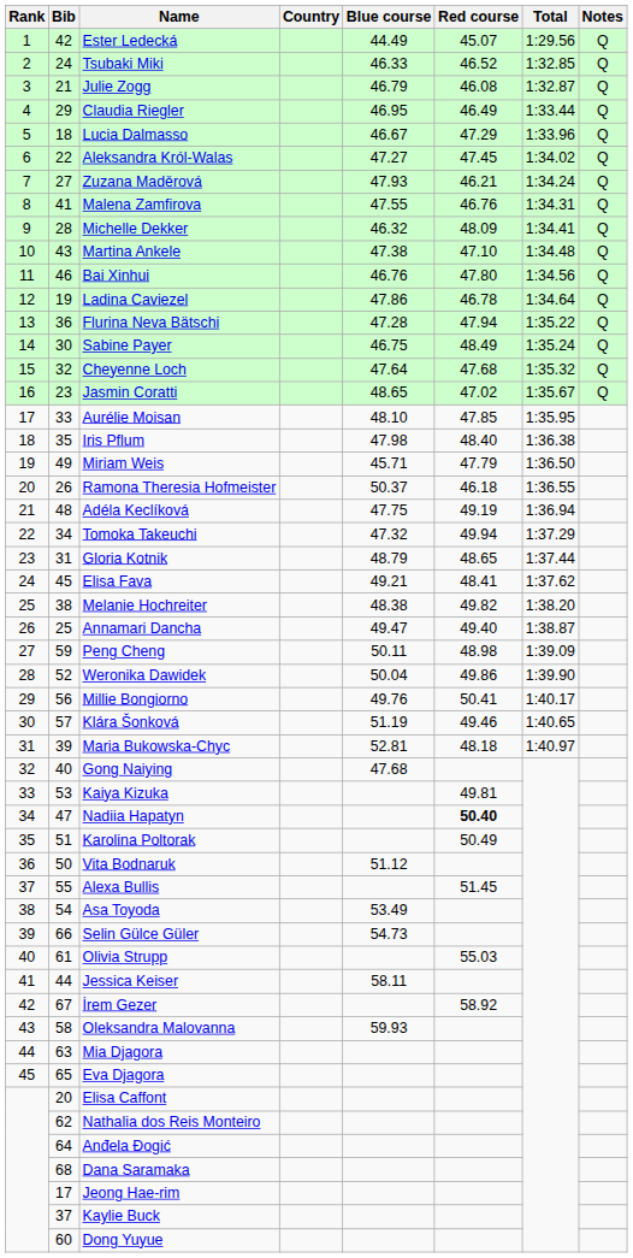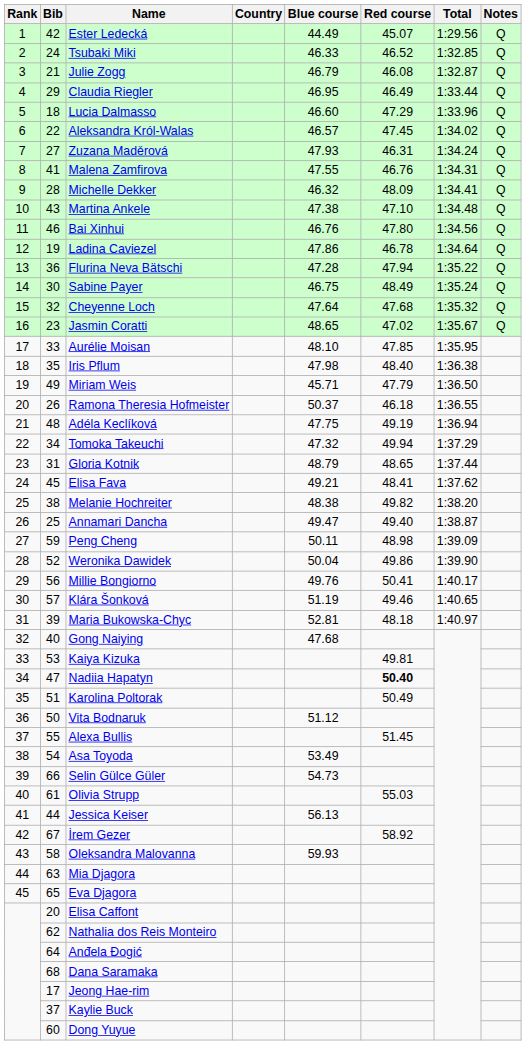 <table class="wikitable sortable" style="text-align:center">
 <tr>
 <th>Rank</th>
 <th>Bib</th>
 <th>Name</th>
 <th>Country</th>
 <th>Blue course</th>
 <th>Red course</th>
 <th>Total</th>
 <th>Notes</th>
 </tr>
 <tr bgcolor=ccffcc>
 <td>1</td>
 <td>42</td>
 <td align=left><a href='#'>Ester Ledecká</a></td>
 <td align=left></td>
 <td>44.49</td>
 <td>45.07</td>
 <td>1:29.56</td>
 <td>Q</td>
 </tr>
 <tr bgcolor=ccffcc>
 <td>2</td>
 <td>24</td>
 <td align=left><a href='#'>Tsubaki Miki</a></td>
 <td align=left></td>
 <td>46.33</td>
 <td>46.52</td>
 <td>1:32.85</td>
 <td>Q</td>
 </tr>
 <tr bgcolor=ccffcc>
 <td>3</td>
 <td>21</td>
 <td align=left><a href='#'>Julie Zogg</a></td>
 <td align=left></td>
 <td>46.79</td>
 <td>46.08</td>
 <td>1:32.87</td>
 <td>Q</td>
 </tr>
 <tr bgcolor=ccffcc>
 <td>4</td>
 <td>29</td>
 <td align=left><a href='#'>Claudia Riegler</a></td>
 <td align=left></td>
 <td>46.95</td>
 <td>46.49</td>
 <td>1:33.44</td>
 <td>Q</td>
 </tr>
 <tr bgcolor=ccffcc>
 <td>5</td>
 <td>18</td>
 <td align=left><a href='#'>Lucia Dalmasso</a></td>
 <td align=left></td>
-<td>46.67</td>
+<td>46.60</td>
 <td>47.29</td>
 <td>1:33.96</td>
 <td>Q</td>
 </tr>
 <tr bgcolor=ccffcc>
 <td>6</td>
 <td>22</td>
 <td align=left><a href='#'>Aleksandra Król-Walas</a></td>
 <td align=left></td>
-<td>47.27</td>
+<td>46.57</td>
 <td>47.45</td>
 <td>1:34.02</td>
 <td>Q</td>
 </tr>
 <tr bgcolor=ccffcc>
 <td>7</td>
 <td>27</td>
 <td align=left><a href='#'>Zuzana Maděrová</a></td>
 <td align=left></td>
 <td>47.93</td>
-<td>46.21</td>
+<td>46.31</td>
 <td>1:34.24</td>
 <td>Q</td>
 </tr>
 <tr bgcolor=ccffcc>
 <td>8</td>
 <td>41</td>
 <td align=left><a href='#'>Malena Zamfirova</a></td>
 <td align=left></td>
 <td>47.55</td>
 <td>46.76</td>
 <td>1:34.31</td>
 <td>Q</td>
 </tr>
 <tr bgcolor=ccffcc>
 <td>9</td>
 <td>28</td>
 <td align=left><a href='#'>Michelle Dekker</a></td>
 <td align=left></td>
 <td>46.32</td>
 <td>48.09</td>
 <td>1:34.41</td>
 <td>Q</td>
 </tr>
 <tr bgcolor=ccffcc>
 <td>10</td>
 <td>43</td>
 <td align=left><a href='#'>Martina Ankele</a></td>
 <td align=left></td>
 <td>47.38</td>
 <td>47.10</td>
 <td>1:34.48</td>
 <td>Q</td>
 </tr>
 <tr bgcolor=ccffcc>
 <td>11</td>
 <td>46</td>
 <td align=left><a href='#'>Bai Xinhui</a></td>
 <td align=left></td>
 <td>46.76</td>
 <td>47.80</td>
 <td>1:34.56</td>
 <td>Q</td>
 </tr>
 <tr bgcolor=ccffcc>
 <td>12</td>
 <td>19</td>
 <td align=left><a href='#'>Ladina Caviezel</a></td>
 <td align=left></td>
 <td>47.86</td>
 <td>46.78</td>
 <td>1:34.64</td>
 <td>Q</td>
 </tr>
 <tr bgcolor=ccffcc>
 <td>13</td>
 <td>36</td>
 <td align=left><a href='#'>Flurina Neva Bätschi</a></td>
 <td align=left></td>
 <td>47.28</td>
 <td>47.94</td>
 <td>1:35.22</td>
 <td>Q</td>
 </tr>
 <tr bgcolor=ccffcc>
 <td>14</td>
 <td>30</td>
 <td align=left><a href='#'>Sabine Payer</a></td>
 <td align=left></td>
 <td>46.75</td>
 <td>48.49</td>
 <td>1:35.24</td>
 <td>Q</td>
 </tr>
 <tr bgcolor=ccffcc>
 <td>15</td>
 <td>32</td>
 <td align=left><a href='#'>Cheyenne Loch</a></td>
 <td align=left></td>
 <td>47.64</td>
 <td>47.68</td>
 <td>1:35.32</td>
 <td>Q</td>
 </tr>
 <tr bgcolor=ccffcc>
 <td>16</td>
 <td>23</td>
 <td align=left><a href='#'>Jasmin Coratti</a></td>
 <td align=left></td>
 <td>48.65</td>
 <td>47.02</td>
 <td>1:35.67</td>
 <td>Q</td>
 </tr>
 <tr>
 <td>17</td>
 <td>33</td>
 <td align=left><a href='#'>Aurélie Moisan</a></td>
 <td align=left></td>
 <td>48.10</td>
 <td>47.85</td>
 <td>1:35.95</td>
 <td></td>
 </tr>
 <tr>
 <td>18</td>
 <td>35</td>
 <td align=left><a href='#'>Iris Pflum</a></td>
 <td align=left></td>
 <td>47.98</td>
 <td>48.40</td>
 <td>1:36.38</td>
 <td></td>
 </tr>
 <tr>
 <td>19</td>
 <td>49</td>
 <td align=left><a href='#'>Miriam Weis</a></td>
 <td align=left></td>
 <td>45.71</td>
 <td>47.79</td>
 <td>1:36.50</td>
 <td></td>
 </tr>
 <tr>
 <td>20</td>
 <td>26</td>
 <td align=left><a href='#'>Ramona Theresia Hofmeister</a></td>
 <td align=left></td>
 <td>50.37</td>
 <td>46.18</td>
 <td>1:36.55</td>
 <td></td>
 </tr>
 <tr>
 <td>21</td>
 <td>48</td>
 <td align=left><a href='#'>Adéla Keclíková</a></td>
 <td align=left></td>
 <td>47.75</td>
 <td>49.19</td>
 <td>1:36.94</td>
 <td></td>
 </tr>
 <tr>
 <td>22</td>
 <td>34</td>
 <td align=left><a href='#'>Tomoka Takeuchi</a></td>
 <td align=left></td>
 <td>47.32</td>
 <td>49.94</td>
 <td>1:37.29</td>
 <td></td>
 </tr>
 <tr>
 <td>23</td>
 <td>31</td>
 <td align=left><a href='#'>Gloria Kotnik</a></td>
 <td align=left></td>
 <td>48.79</td>
 <td>48.65</td>
 <td>1:37.44</td>
 <td></td>
 </tr>
 <tr>
 <td>24</td>
 <td>45</td>
 <td align=left><a href='#'>Elisa Fava</a></td>
 <td align=left></td>
 <td>49.21</td>
 <td>48.41</td>
 <td>1:37.62</td>
 <td></td>
 </tr>
 <tr>
 <td>25</td>
 <td>38</td>
 <td align=left><a href='#'>Melanie Hochreiter</a></td>
 <td align=left></td>
 <td>48.38</td>
 <td>49.82</td>
 <td>1:38.20</td>
 <td></td>
 </tr>
 <tr>
 <td>26</td>
 <td>25</td>
 <td align=left><a href='#'>Annamari Dancha</a></td>
 <td align=left></td>
 <td>49.47</td>
 <td>49.40</td>
 <td>1:38.87</td>
 <td></td>
 </tr>
 <tr>
 <td>27</td>
 <td>59</td>
 <td align=left><a href='#'>Peng Cheng</a></td>
 <td align=left></td>
 <td>50.11</td>
 <td>48.98</td>
 <td>1:39.09</td>
 <td></td>
 </tr>
 <tr>
 <td>28</td>
 <td>52</td>
 <td align=left><a href='#'>Weronika Dawidek</a></td>
 <td align=left></td>
 <td>50.04</td>
 <td>49.86</td>
 <td>1:39.90</td>
 <td></td>
 </tr>
 <tr>
 <td>29</td>
 <td>56</td>
 <td align=left><a href='#'>Millie Bongiorno</a></td>
 <td align=left></td>
 <td>49.76</td>
 <td>50.41</td>
 <td>1:40.17</td>
 <td></td>
 </tr>
 <tr>
 <td>30</td>
 <td>57</td>
 <td align=left><a href='#'>Klára Šonková</a></td>
 <td align=left></td>
 <td>51.19</td>
 <td>49.46</td>
 <td>1:40.65</td>
 <td></td>
 </tr>
 <tr>
 <td>31</td>
 <td>39</td>
 <td align=left><a href='#'>Maria Bukowska-Chyc</a></td>
 <td align=left></td>
 <td>52.81</td>
 <td>48.18</td>
 <td>1:40.97</td>
 <td></td>
 </tr>
 <tr>
 <td>32</td>
 <td>40</td>
 <td align=left><a href='#'>Gong Naiying</a></td>
 <td align=left></td>
 <td>47.68</td>
 <td></td>
 <td rowspan=21></td>
 <td></td>
 </tr>
 <tr>
 <td>33</td>
 <td>53</td>
 <td align=left><a href='#'>Kaiya Kizuka</a></td>
 <td align=left></td>
 <td></td>
 <td>49.81</td>
 <td></td>
 </tr>
 <tr>
 <td>34</td>
 <td>47</td>
 <td align=left><a href='#'>Nadiia Hapatyn</a></td>
 <td align=left></td>
 <td></td>
 <td><strong>50.40</strong></td>
 <td></td>
 </tr>
 <tr>
 <td>35</td>
 <td>51</td>
 <td align=left><a href='#'>Karolina Poltorak</a></td>
 <td align=left></td>
 <td></td>
 <td>50.49</td>
 <td></td>
 </tr>
 <tr>
 <td>36</td>
 <td>50</td>
 <td align=left><a href='#'>Vita Bodnaruk</a></td>
 <td align=left></td>
 <td>51.12</td>
 <td></td>
 <td></td>
 </tr>
 <tr>
 <td>37</td>
 <td>55</td>
 <td align=left><a href='#'>Alexa Bullis</a></td>
 <td align=left></td>
 <td></td>
 <td>51.45</td>
 <td></td>
 </tr>
 <tr>
 <td>38</td>
 <td>54</td>
 <td align=left><a href='#'>Asa Toyoda</a></td>
 <td align=left></td>
 <td>53.49</td>
 <td></td>
 <td></td>
 </tr>
 <tr>
 <td>39</td>
 <td>66</td>
 <td align=left><a href='#'>Selin Gülce Güler</a></td>
 <td align=left></td>
 <td>54.73</td>
 <td></td>
 <td></td>
 </tr>
 <tr>
 <td>40</td>
 <td>61</td>
 <td align=left><a href='#'>Olivia Strupp</a></td>
 <td align=left></td>
 <td></td>
 <td>55.03</td>
 <td></td>
 </tr>
 <tr>
 <td>41</td>
 <td>44</td>
 <td align=left><a href='#'>Jessica Keiser</a></td>
 <td align=left></td>
-<td>58.11</td>
+<td>56.13</td>
 <td></td>
 <td></td>
 </tr>
 <tr>
 <td>42</td>
 <td>67</td>
 <td align=left><a href='#'>İrem Gezer</a></td>
 <td align=left></td>
 <td></td>
 <td>58.92</td>
 <td></td>
 </tr>
 <tr>
 <td>43</td>
 <td>58</td>
 <td align=left><a href='#'>Oleksandra Malovanna</a></td>
 <td align=left></td>
 <td>59.93</td>
 <td></td>
 <td></td>
 </tr>
 <tr>
 <td>44</td>
 <td>63</td>
 <td align=left><a href='#'>Mia Djagora</a></td>
 <td align=left></td>
 <td></td>
 <td></td>
 <td></td>
 </tr>
 <tr>
 <td>45</td>
 <td>65</td>
 <td align=left><a href='#'>Eva Djagora</a></td>
 <td align=left></td>
 <td></td>
 <td></td>
 <td></td>
 </tr>
 <tr>
 <td rowspan=7></td>
 <td>20</td>
 <td align=left><a href='#'>Elisa Caffont</a></td>
 <td align=left></td>
 <td></td>
 <td></td>
 <td></td>
 </tr>
 <tr>
 <td>62</td>
 <td align=left><a href='#'>Nathalia dos Reis Monteiro</a></td>
 <td align=left></td>
 <td></td>
 <td></td>
 <td></td>
 </tr>
 <tr>
 <td>64</td>
 <td align=left><a href='#'>Anđela Đogić</a></td>
 <td align=left></td>
 <td></td>
 <td></td>
 <td></td>
 </tr>
 <tr>
 <td>68</td>
 <td align=left><a href='#'>Dana Saramaka</a></td>
 <td align=left></td>
 <td></td>
 <td></td>
 <td></td>
 </tr>
 <tr>
 <td>17</td>
 <td align=left><a href='#'>Jeong Hae-rim</a></td>
 <td align=left></td>
 <td></td>
 <td></td>
 <td></td>
 </tr>
 <tr>
 <td>37</td>
 <td align=left><a href='#'>Kaylie Buck</a></td>
 <td align=left></td>
 <td></td>
 <td></td>
 <td></td>
 </tr>
 <tr>
 <td>60</td>
 <td align=left><a href='#'>Dong Yuyue</a></td>
 <td align=left></td>
 <td></td>
 <td></td>
 <td></td>
 </tr>
 </table>
